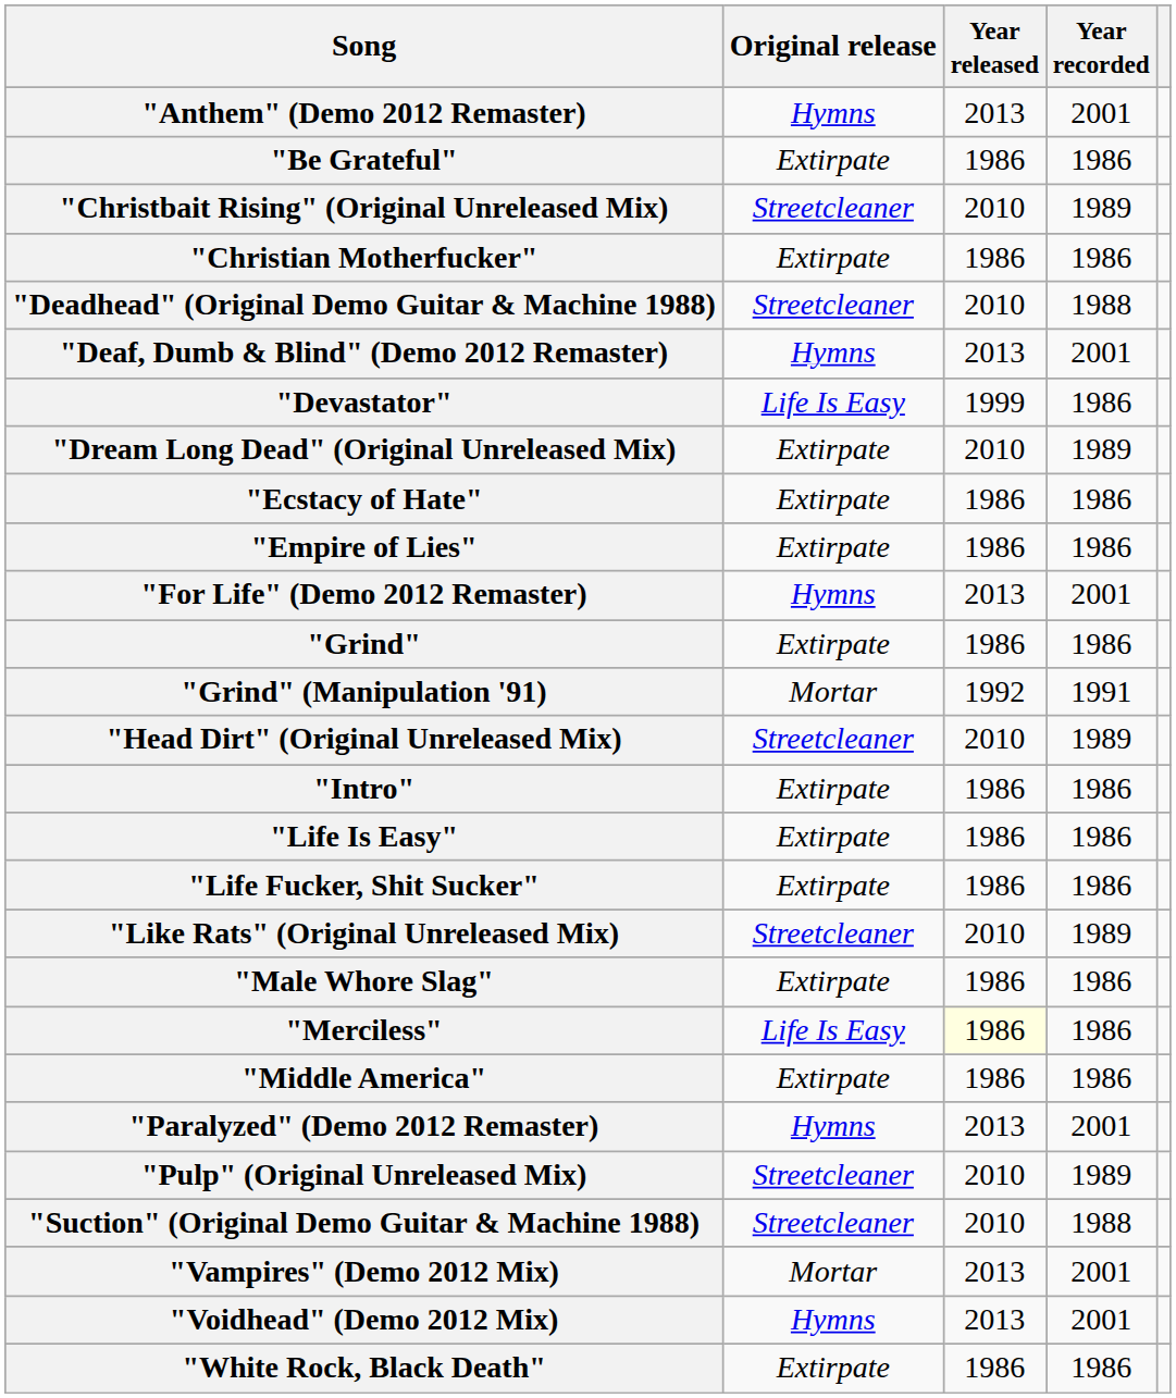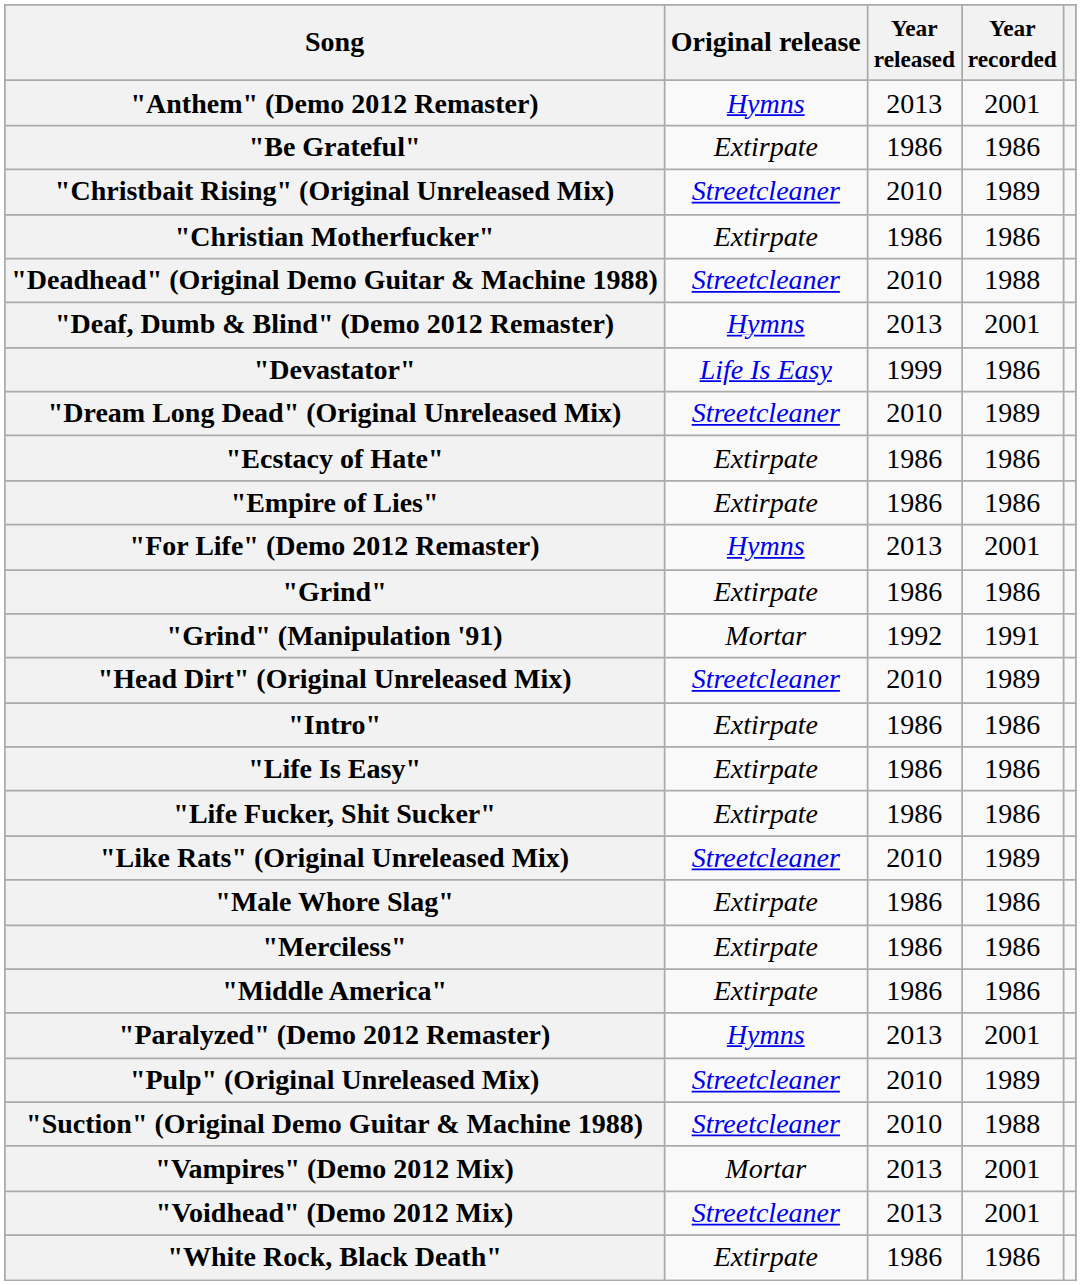 <table class="wikitable sortable plainrowheaders" style="text-align:center;">
 <tr>
 <th scope="col">Song</th>
 <th scope="col" data-sort-type="text">Original release</th>
 <th scope="col"><small>Year<br>released</small></th>
 <th scope="col"><small>Year<br>recorded</small></th>
 <th scope="col" class="unsortable"></th>
 </tr>
 <tr>
 <th scope=row>"Anthem" (Demo 2012 Remaster)</th>
 <td><em><a href='#'>Hymns</a></em></td>
 <td>2013</td>
 <td>2001</td>
 <td></td>
 </tr>
 <tr>
 <th scope=row>"Be Grateful"</th>
 <td><em>Extirpate</em></td>
 <td>1986</td>
 <td>1986</td>
 <td></td>
 </tr>
 <tr>
 <th scope=row>"Christbait Rising" (Original Unreleased Mix)</th>
 <td><em><a href='#'>Streetcleaner</a></em></td>
 <td>2010</td>
 <td>1989</td>
 <td></td>
 </tr>
 <tr>
 <th scope=row>"Christian Motherfucker"</th>
 <td><em>Extirpate</em></td>
 <td>1986</td>
 <td>1986</td>
 <td></td>
 </tr>
 <tr>
 <th scope=row>"Deadhead" (Original Demo Guitar & Machine 1988)</th>
 <td><em><a href='#'>Streetcleaner</a></em></td>
 <td>2010</td>
 <td>1988</td>
 <td></td>
 </tr>
 <tr>
 <th scope=row>"Deaf, Dumb & Blind" (Demo 2012 Remaster)</th>
 <td><em><a href='#'>Hymns</a></em></td>
 <td>2013</td>
 <td>2001</td>
 <td></td>
 </tr>
 <tr>
 <th scope=row>"Devastator"</th>
 <td><em><a href='#'>Life Is Easy</a></em></td>
 <td>1999</td>
 <td>1986</td>
 <td></td>
 </tr>
 <tr>
 <th scope=row>"Dream Long Dead" (Original Unreleased Mix)</th>
-<td><em>Extirpate</em></td>
+<td><em><a href='#'>Streetcleaner</a></em></td>
 <td>2010</td>
 <td>1989</td>
 <td></td>
 </tr>
 <tr>
 <th scope=row>"Ecstacy of Hate"</th>
 <td><em>Extirpate</em></td>
 <td>1986</td>
 <td>1986</td>
 <td></td>
 </tr>
 <tr>
 <th scope=row>"Empire of Lies"</th>
 <td><em>Extirpate</em></td>
 <td>1986</td>
 <td>1986</td>
 <td></td>
 </tr>
 <tr>
 <th scope=row>"For Life" (Demo 2012 Remaster)</th>
 <td><em><a href='#'>Hymns</a></em></td>
 <td>2013</td>
 <td>2001</td>
 <td></td>
 </tr>
 <tr>
 <th scope=row>"Grind"</th>
 <td><em>Extirpate</em></td>
 <td>1986</td>
 <td>1986</td>
 <td></td>
 </tr>
 <tr>
 <th scope=row>"Grind" (Manipulation '91)</th>
 <td><em>Mortar</em></td>
 <td>1992</td>
 <td>1991</td>
 <td></td>
 </tr>
 <tr>
 <th scope=row>"Head Dirt" (Original Unreleased Mix)</th>
 <td><em><a href='#'>Streetcleaner</a></em></td>
 <td>2010</td>
 <td>1989</td>
 <td></td>
 </tr>
 <tr>
 <th scope=row>"Intro"</th>
 <td><em>Extirpate</em></td>
 <td>1986</td>
 <td>1986</td>
 <td></td>
 </tr>
 <tr>
 <th scope=row>"Life Is Easy"</th>
 <td><em>Extirpate</em></td>
 <td>1986</td>
 <td>1986</td>
 <td></td>
 </tr>
 <tr>
 <th scope=row>"Life Fucker, Shit Sucker"</th>
 <td><em>Extirpate</em></td>
 <td>1986</td>
 <td>1986</td>
 <td></td>
 </tr>
 <tr>
 <th scope=row>"Like Rats" (Original Unreleased Mix)</th>
 <td><em><a href='#'>Streetcleaner</a></em></td>
 <td>2010</td>
 <td>1989</td>
 <td></td>
 </tr>
 <tr>
 <th scope=row>"Male Whore Slag"</th>
 <td><em>Extirpate</em></td>
 <td>1986</td>
 <td>1986</td>
 <td></td>
 </tr>
 <tr>
 <th scope=row>"Merciless"</th>
-<td><em><a href='#'>Life Is Easy</a></em></td>
-<td style="background: lightyellow;">1986</td>
+<td><em>Extirpate</em></td>
+<td>1986</td>
 <td>1986</td>
 <td></td>
 </tr>
 <tr>
 <th scope=row>"Middle America"</th>
 <td><em>Extirpate</em></td>
 <td>1986</td>
 <td>1986</td>
 <td></td>
 </tr>
 <tr>
 <th scope=row>"Paralyzed" (Demo 2012 Remaster)</th>
 <td><em><a href='#'>Hymns</a></em></td>
 <td>2013</td>
 <td>2001</td>
 <td></td>
 </tr>
 <tr>
 <th scope=row>"Pulp" (Original Unreleased Mix)</th>
 <td><em><a href='#'>Streetcleaner</a></em></td>
 <td>2010</td>
 <td>1989</td>
 <td></td>
 </tr>
 <tr>
 <th scope=row>"Suction" (Original Demo Guitar & Machine 1988)</th>
 <td><em><a href='#'>Streetcleaner</a></em></td>
 <td>2010</td>
 <td>1988</td>
 <td></td>
 </tr>
 <tr>
 <th scope=row>"Vampires" (Demo 2012 Mix)</th>
 <td><em>Mortar</em></td>
 <td>2013</td>
 <td>2001</td>
 <td></td>
 </tr>
 <tr>
 <th scope=row>"Voidhead" (Demo 2012 Mix)</th>
-<td><em><a href='#'>Hymns</a></em></td>
+<td><em><a href='#'>Streetcleaner</a></em></td>
 <td>2013</td>
 <td>2001</td>
 <td></td>
 </tr>
 <tr>
 <th scope=row>"White Rock, Black Death"</th>
 <td><em>Extirpate</em></td>
 <td>1986</td>
 <td>1986</td>
 <td></td>
 </tr>
 <tr>
 </tr>
 </table>
